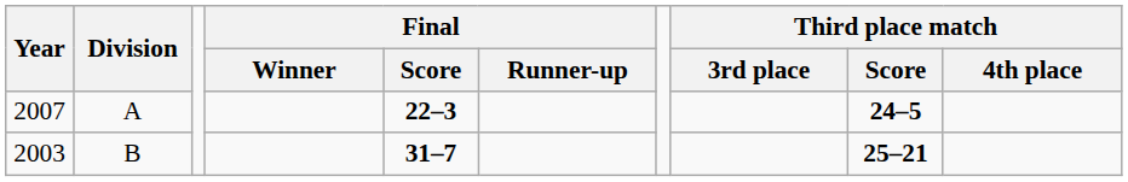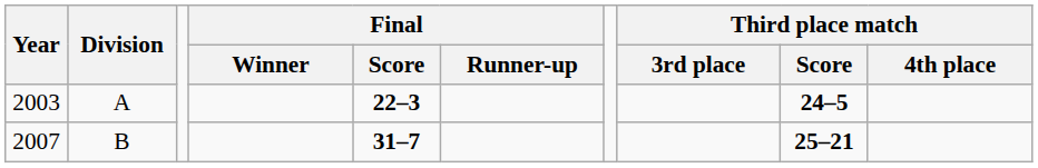 <table class="wikitable" style="font-size:90%; width: 100%; text-align: center;">
 <tr>
 <th rowspan=2 width=5%>Year</th>
 <th rowspan=2 width=10%>Division</th>
 <td width=1% rowspan=4></td>
 <th colspan=3>Final</th>
 <td width=1% rowspan=4></td>
 <th colspan=3>Third place match</th>
 </tr>
 <tr>
 <th width=15%>Winner</th>
 <th width=8%>Score</th>
 <th width=15%>Runner-up</th>
 <th width=15%>3rd place</th>
 <th width=8%>Score</th>
 <th width=15%>4th place</th>
 </tr>
 <tr>
-<td>2007 <br></td>
+<td>2003 <br></td>
 <td>A</td>
 <td></td>
 <td><strong>22–3</strong></td>
 <td></td>
 <td></td>
 <td><strong>24–5</strong></td>
 <td></td>
 </tr>
 <tr>
-<td>2003 <br></td>
+<td>2007 <br></td>
 <td>B</td>
 <td></td>
 <td><strong>31–7</strong></td>
 <td></td>
 <td></td>
 <td><strong>25–21</strong></td>
 <td></td>
 </tr>
 </table>
